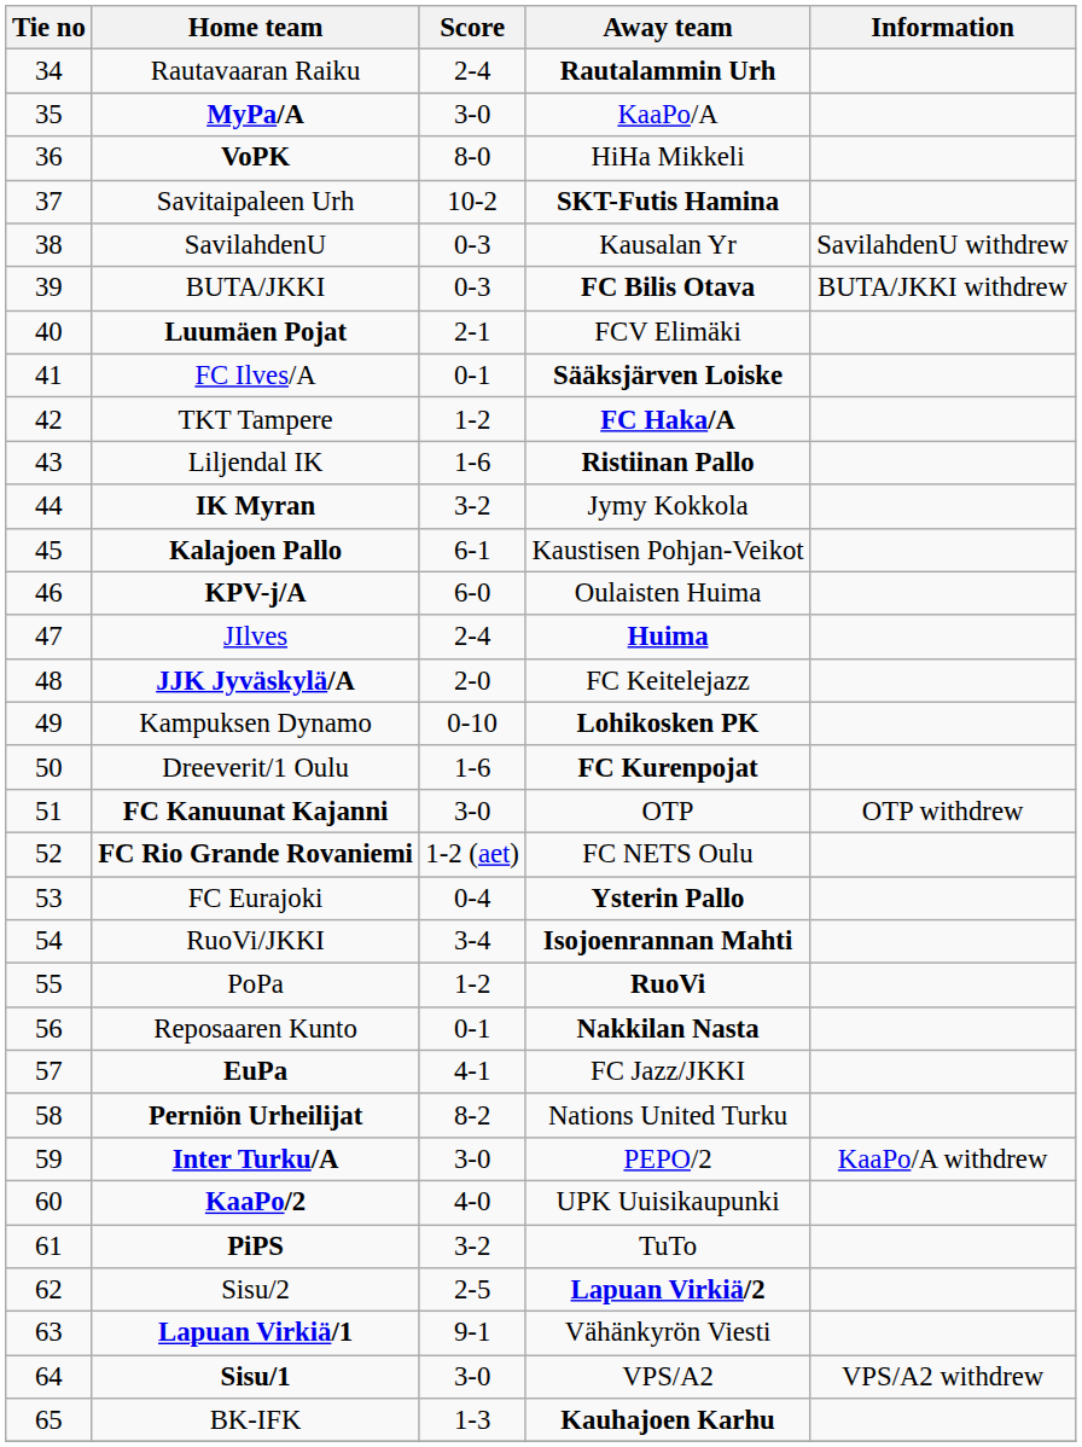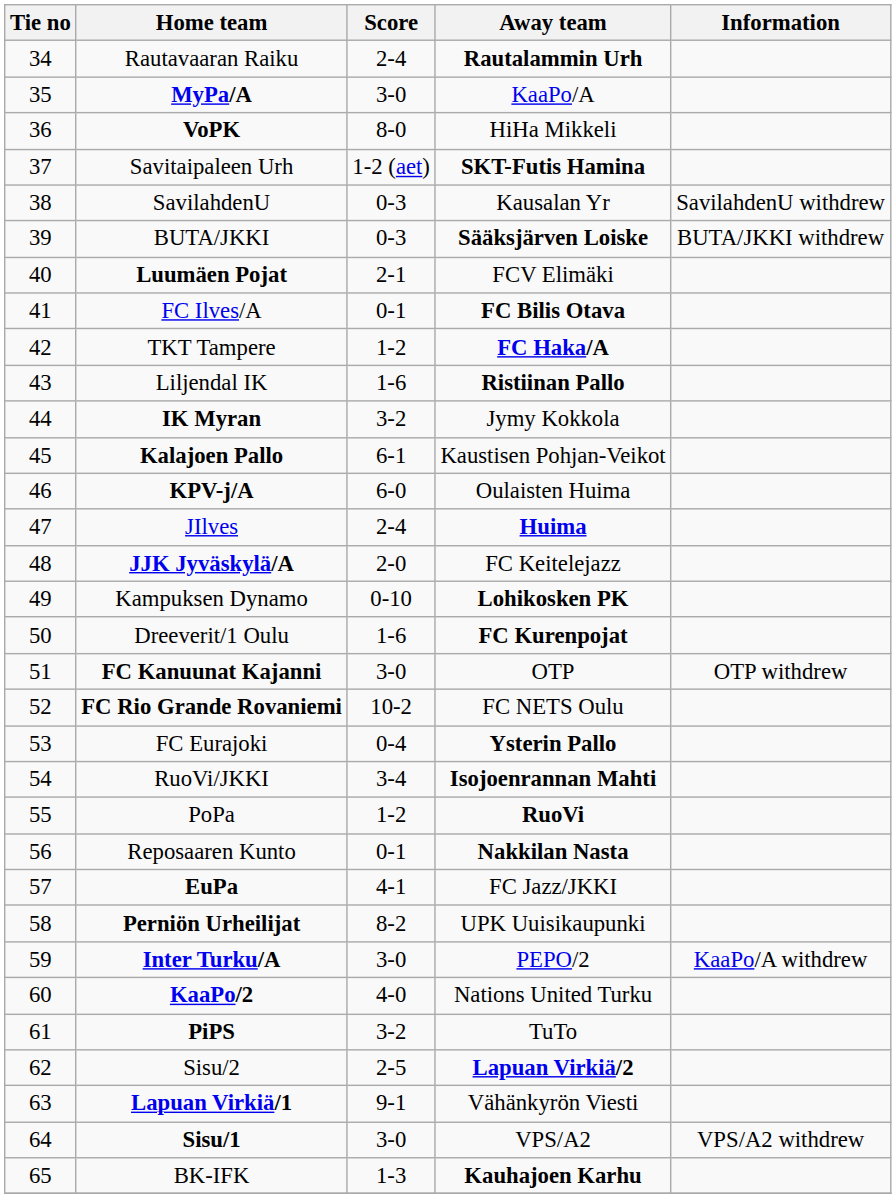 <table class="wikitable" style="text-align:center">
 <tr>
 <th style= width="40px">Tie no</th>
 <th style= width="150px">Home team</th>
 <th style= width="60px">Score</th>
 <th style= width="150px">Away team</th>
 <th style= width="30px">Information</th>
 </tr>
 <tr>
 <td>34</td>
 <td>Rautavaaran Raiku</td>
 <td>2-4</td>
 <td><strong>Rautalammin Urh</strong></td>
 <td></td>
 </tr>
 <tr>
 <td>35</td>
 <td><strong><a href='#'>MyPa</a>/A</strong></td>
 <td>3-0</td>
 <td><a href='#'>KaaPo</a>/A</td>
 <td></td>
 </tr>
 <tr>
 <td>36</td>
 <td><strong>VoPK</strong></td>
 <td>8-0</td>
 <td>HiHa Mikkeli</td>
 <td></td>
 </tr>
 <tr>
 <td>37</td>
 <td>Savitaipaleen Urh</td>
-<td>10-2</td>
+<td>1-2 (<a href='#'>aet</a>)</td>
 <td><strong>SKT-Futis Hamina</strong></td>
 <td></td>
 </tr>
 <tr>
 <td>38</td>
 <td>SavilahdenU</td>
 <td>0-3</td>
 <td>Kausalan Yr</td>
 <td>SavilahdenU withdrew</td>
 </tr>
 <tr>
 <td>39</td>
 <td>BUTA/JKKI</td>
 <td>0-3</td>
-<td><strong>FC Bilis Otava</strong></td>
+<td><strong>Sääksjärven Loiske</strong></td>
 <td>BUTA/JKKI withdrew</td>
 </tr>
 <tr>
 <td>40</td>
 <td><strong>Luumäen Pojat</strong></td>
 <td>2-1</td>
 <td>FCV Elimäki</td>
 <td></td>
 </tr>
 <tr>
 <td>41</td>
 <td><a href='#'>FC Ilves</a>/A</td>
 <td>0-1</td>
-<td><strong>Sääksjärven Loiske</strong></td>
+<td><strong>FC Bilis Otava</strong></td>
 <td></td>
 </tr>
 <tr>
 <td>42</td>
 <td>TKT Tampere</td>
 <td>1-2</td>
 <td><strong><a href='#'>FC Haka</a>/A</strong></td>
 <td></td>
 </tr>
 <tr>
 <td>43</td>
 <td>Liljendal IK</td>
 <td>1-6</td>
 <td><strong>Ristiinan Pallo</strong></td>
 <td></td>
 </tr>
 <tr>
 <td>44</td>
 <td><strong>IK Myran</strong></td>
 <td>3-2</td>
 <td>Jymy Kokkola</td>
 <td></td>
 </tr>
 <tr>
 <td>45</td>
 <td><strong>Kalajoen Pallo</strong></td>
 <td>6-1</td>
 <td>Kaustisen Pohjan-Veikot</td>
 <td></td>
 </tr>
 <tr>
 <td>46</td>
 <td><strong>KPV-j/A</strong></td>
 <td>6-0</td>
 <td>Oulaisten Huima</td>
 <td></td>
 </tr>
 <tr>
 <td>47</td>
 <td><a href='#'>JIlves</a></td>
 <td>2-4</td>
 <td><strong><a href='#'>Huima</a></strong></td>
 <td></td>
 </tr>
 <tr>
 <td>48</td>
 <td><strong><a href='#'>JJK Jyväskylä</a>/A</strong></td>
 <td>2-0</td>
 <td>FC Keitelejazz</td>
 <td></td>
 </tr>
 <tr>
 <td>49</td>
 <td>Kampuksen Dynamo</td>
 <td>0-10</td>
 <td><strong>Lohikosken PK</strong></td>
 <td></td>
 </tr>
 <tr>
 <td>50</td>
 <td>Dreeverit/1 Oulu</td>
 <td>1-6</td>
 <td><strong>FC Kurenpojat</strong></td>
 <td></td>
 </tr>
 <tr>
 <td>51</td>
 <td><strong>FC Kanuunat Kajanni</strong></td>
 <td>3-0</td>
 <td>OTP</td>
 <td>OTP withdrew</td>
 </tr>
 <tr>
 <td>52</td>
 <td><strong>FC Rio Grande Rovaniemi</strong></td>
-<td>1-2 (<a href='#'>aet</a>)</td>
+<td>10-2</td>
 <td>FC NETS Oulu</td>
 <td></td>
 </tr>
 <tr>
 <td>53</td>
 <td>FC Eurajoki</td>
 <td>0-4</td>
 <td><strong>Ysterin Pallo</strong></td>
 <td></td>
 </tr>
 <tr>
 <td>54</td>
 <td>RuoVi/JKKI</td>
 <td>3-4</td>
 <td><strong>Isojoenrannan Mahti</strong></td>
 <td></td>
 </tr>
 <tr>
 <td>55</td>
 <td>PoPa</td>
 <td>1-2</td>
 <td><strong>RuoVi</strong></td>
 <td></td>
 </tr>
 <tr>
 <td>56</td>
 <td>Reposaaren Kunto</td>
 <td>0-1</td>
 <td><strong>Nakkilan Nasta</strong></td>
 <td></td>
 </tr>
 <tr>
 <td>57</td>
 <td><strong>EuPa</strong></td>
 <td>4-1</td>
 <td>FC Jazz/JKKI</td>
 <td></td>
 </tr>
 <tr>
 <td>58</td>
 <td><strong>Perniön Urheilijat</strong></td>
 <td>8-2</td>
-<td>Nations United Turku</td>
+<td>UPK Uuisikaupunki</td>
 <td></td>
 </tr>
 <tr>
 <td>59</td>
 <td><strong><a href='#'>Inter Turku</a>/A</strong></td>
 <td>3-0</td>
 <td><a href='#'>PEPO</a>/2</td>
 <td><a href='#'>KaaPo</a>/A withdrew</td>
 </tr>
 <tr>
 <td>60</td>
 <td><strong><a href='#'>KaaPo</a>/2</strong></td>
 <td>4-0</td>
-<td>UPK Uuisikaupunki</td>
+<td>Nations United Turku</td>
 <td></td>
 </tr>
 <tr>
 <td>61</td>
 <td><strong>PiPS</strong></td>
 <td>3-2</td>
 <td>TuTo</td>
 <td></td>
 </tr>
 <tr>
 <td>62</td>
 <td>Sisu/2</td>
 <td>2-5</td>
 <td><strong><a href='#'>Lapuan Virkiä</a>/2</strong></td>
 <td></td>
 </tr>
 <tr>
 <td>63</td>
 <td><strong><a href='#'>Lapuan Virkiä</a>/1</strong></td>
 <td>9-1</td>
 <td>Vähänkyrön Viesti</td>
 <td></td>
 </tr>
 <tr>
 <td>64</td>
 <td><strong>Sisu/1</strong></td>
 <td>3-0</td>
 <td>VPS/A2</td>
 <td>VPS/A2 withdrew</td>
 </tr>
 <tr>
 <td>65</td>
 <td>BK-IFK</td>
 <td>1-3</td>
 <td><strong>Kauhajoen Karhu</strong></td>
 <td></td>
 </tr>
 <tr>
 </tr>
 </table>
